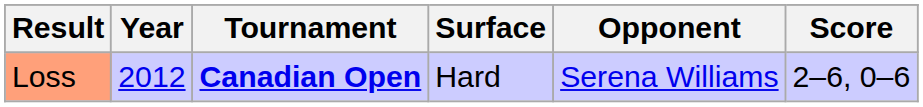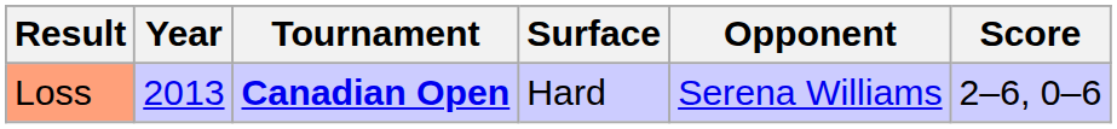 <table class="wikitable">
 <tr>
 <th>Result</th>
 <th>Year</th>
 <th>Tournament</th>
 <th>Surface</th>
 <th>Opponent</th>
 <th>Score</th>
 </tr>
 <tr style="background:#ccccff;">
 <td bgcolor=ffa07a>Loss</td>
-<td><a href='#'>2012</a></td>
+<td><a href='#'>2013</a></td>
 <td><strong><a href='#'>Canadian Open</a></strong></td>
 <td>Hard</td>
 <td> <a href='#'>Serena Williams</a></td>
 <td>2–6, 0–6</td>
 </tr>
 </table>
